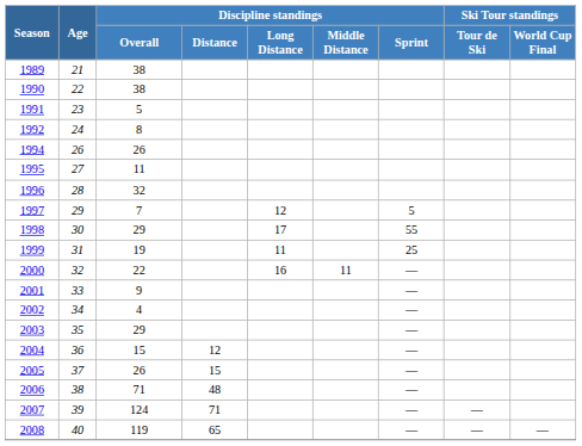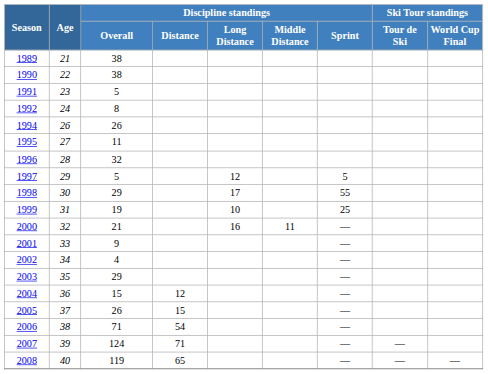 <table class="wikitable" style="font-size:95%; text-align:center; border:grey solid 1px; border-collapse:collapse; background:#ffffff;">
 <tr>
 <th style="background-color:#369; color:white; width:60px;" rowspan="2"> Season </th>
 <th style="background-color:#369; color:white; width:40px;" rowspan="2"> Age </th>
 <th style="background-color:#4180be; color:white;" colspan="5">Discipline standings</th>
 <th style="background-color:#4180be; color:white;" colspan="2">Ski Tour standings</th>
 </tr>
 <tr>
 <th style="background-color:#4180be; color:white; width:100px;">Overall</th>
 <th style="background-color:#4180be; color:white; width:75px;">Distance</th>
 <th style="background-color:#4180be; color:white; width:75px;">Long Distance</th>
 <th style="background-color:#4180be; color:white; width:75px;">Middle Distance</th>
 <th style="background-color:#4180be; color:white; width:75px;">Sprint</th>
 <th style="background-color:#4180be; color:white; width:75px;">Tour de<br>Ski</th>
 <th style="background-color:#4180be; color:white; width:75px;">World Cup<br>Final</th>
 </tr>
 <tr>
 <td><a href='#'>1989</a></td>
 <td><em>21</em></td>
 <td>38</td>
 <td></td>
 <td></td>
 <td></td>
 <td></td>
 <td></td>
 <td></td>
 </tr>
 <tr>
 <td><a href='#'>1990</a></td>
 <td><em>22</em></td>
 <td>38</td>
 <td></td>
 <td></td>
 <td></td>
 <td></td>
 <td></td>
 <td></td>
 </tr>
 <tr>
 <td><a href='#'>1991</a></td>
 <td><em>23</em></td>
 <td>5</td>
 <td></td>
 <td></td>
 <td></td>
 <td></td>
 <td></td>
 <td></td>
 </tr>
 <tr>
 <td><a href='#'>1992</a></td>
 <td><em>24</em></td>
 <td>8</td>
 <td></td>
 <td></td>
 <td></td>
 <td></td>
 <td></td>
 <td></td>
 </tr>
 <tr>
 <td><a href='#'>1994</a></td>
 <td><em>26</em></td>
 <td>26</td>
 <td></td>
 <td></td>
 <td></td>
 <td></td>
 <td></td>
 <td></td>
 </tr>
 <tr>
 <td><a href='#'>1995</a></td>
 <td><em>27</em></td>
 <td>11</td>
 <td></td>
 <td></td>
 <td></td>
 <td></td>
 <td></td>
 <td></td>
 </tr>
 <tr>
 <td><a href='#'>1996</a></td>
 <td><em>28</em></td>
 <td>32</td>
 <td></td>
 <td></td>
 <td></td>
 <td></td>
 <td></td>
 <td></td>
 </tr>
 <tr>
 <td><a href='#'>1997</a></td>
 <td><em>29</em></td>
-<td>7</td>
+<td>5</td>
 <td></td>
 <td>12</td>
 <td></td>
 <td>5</td>
 <td></td>
 <td></td>
 </tr>
 <tr>
 <td><a href='#'>1998</a></td>
 <td><em>30</em></td>
 <td>29</td>
 <td></td>
 <td>17</td>
 <td></td>
 <td>55</td>
 <td></td>
 <td></td>
 </tr>
 <tr>
 <td><a href='#'>1999</a></td>
 <td><em>31</em></td>
 <td>19</td>
 <td></td>
-<td>11</td>
+<td>10</td>
 <td></td>
 <td>25</td>
 <td></td>
 <td></td>
 </tr>
 <tr>
 <td><a href='#'>2000</a></td>
 <td><em>32</em></td>
-<td>22</td>
+<td>21</td>
 <td></td>
 <td>16</td>
 <td>11</td>
 <td>—</td>
 <td></td>
 <td></td>
 </tr>
 <tr>
 <td><a href='#'>2001</a></td>
 <td><em>33</em></td>
 <td>9</td>
 <td></td>
 <td></td>
 <td></td>
 <td>—</td>
 <td></td>
 <td></td>
 </tr>
 <tr>
 <td><a href='#'>2002</a></td>
 <td><em>34</em></td>
 <td>4</td>
 <td></td>
 <td></td>
 <td></td>
 <td>—</td>
 <td></td>
 <td></td>
 </tr>
 <tr>
 <td><a href='#'>2003</a></td>
 <td><em>35</em></td>
 <td>29</td>
 <td></td>
 <td></td>
 <td></td>
 <td>—</td>
 <td></td>
 <td></td>
 </tr>
 <tr>
 <td><a href='#'>2004</a></td>
 <td><em>36</em></td>
 <td>15</td>
 <td>12</td>
 <td></td>
 <td></td>
 <td>—</td>
 <td></td>
 <td></td>
 </tr>
 <tr>
 <td><a href='#'>2005</a></td>
 <td><em>37</em></td>
 <td>26</td>
 <td>15</td>
 <td></td>
 <td></td>
 <td>—</td>
 <td></td>
 <td></td>
 </tr>
 <tr>
 <td><a href='#'>2006</a></td>
 <td><em>38</em></td>
 <td>71</td>
-<td>48</td>
+<td>54</td>
 <td></td>
 <td></td>
 <td>—</td>
 <td></td>
 <td></td>
 </tr>
 <tr>
 <td><a href='#'>2007</a></td>
 <td><em>39</em></td>
 <td>124</td>
 <td>71</td>
 <td></td>
 <td></td>
 <td>—</td>
 <td>—</td>
 <td></td>
 </tr>
 <tr>
 <td><a href='#'>2008</a></td>
 <td><em>40</em></td>
 <td>119</td>
 <td>65</td>
 <td></td>
 <td></td>
 <td>—</td>
 <td>—</td>
 <td>—</td>
 </tr>
 <tr>
 </tr>
 </table>
